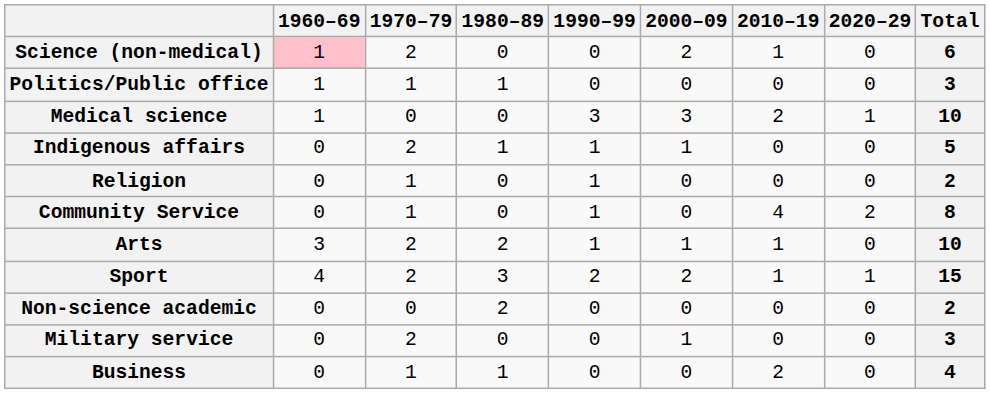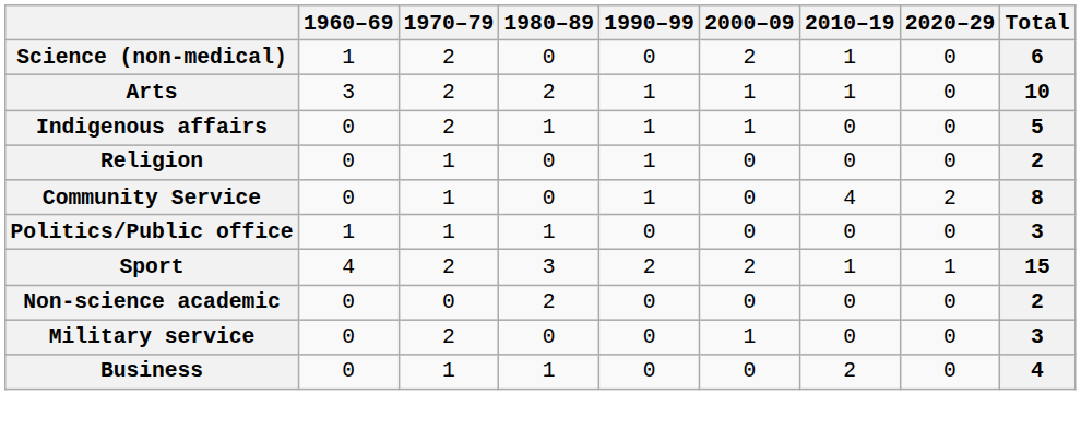 <table class="wikitable">
 <tr>
 <th></th>
 <th>1960–69</th>
 <th>1970–79</th>
 <th>1980–89</th>
 <th>1990–99</th>
 <th>2000–09</th>
 <th>2010–19</th>
 <th>2020–29</th>
 <th>Total</th>
 </tr>
 <tr>
 <th>Science (non-medical)</th>
-<td align=center style="background: pink;">1</td>
+<td align=center>1</td>
 <td align=center>2</td>
 <td align=center>0</td>
 <td align=center>0</td>
 <td align=center>2</td>
 <td align=center>1</td>
 <td align=center>0</td>
 <th align=center>6</th>
 </tr>
 <tr>
-<th>Politics/Public office</th>
+<th>Arts</th>
+<td align=center>3</td>
+<td align=center>2</td>
+<td align=center>2</td>
 <td align=center>1</td>
 <td align=center>1</td>
 <td align=center>1</td>
 <td align=center>0</td>
-<td align=center>0</td>
-<td align=center>0</td>
-<td align=center>0</td>
-<th align=center>3</th>
-</tr>
-<tr>
-<th>Medical science</th>
-<td align=center>1</td>
-<td align=center>0</td>
-<td align=center>0</td>
-<td align=center>3</td>
-<td align=center>3</td>
-<td align=center>2</td>
-<td align=center>1</td>
 <th align=center>10</th>
 </tr>
 <tr>
 <th>Indigenous affairs</th>
 <td align=center>0</td>
 <td align=center>2</td>
 <td align=center>1</td>
 <td align=center>1</td>
 <td align=center>1</td>
 <td align=center>0</td>
 <td align=center>0</td>
 <th align=center>5</th>
 </tr>
 <tr>
 <th>Religion</th>
 <td align=center>0</td>
 <td align=center>1</td>
 <td align=center>0</td>
 <td align=center>1</td>
 <td align=center>0</td>
 <td align=center>0</td>
 <td align=center>0</td>
 <th align=center>2</th>
 </tr>
 <tr>
 <th>Community Service</th>
 <td align=center>0</td>
 <td align=center>1</td>
 <td align=center>0</td>
 <td align=center>1</td>
 <td align=center>0</td>
 <td align=center>4</td>
 <td align=center>2</td>
 <th align=center>8</th>
 </tr>
 <tr>
-<th>Arts</th>
-<td align=center>3</td>
-<td align=center>2</td>
-<td align=center>2</td>
+<th>Politics/Public office</th>
 <td align=center>1</td>
 <td align=center>1</td>
 <td align=center>1</td>
 <td align=center>0</td>
-<th align=center>10</th>
+<td align=center>0</td>
+<td align=center>0</td>
+<td align=center>0</td>
+<th align=center>3</th>
 </tr>
 <tr>
 <th>Sport</th>
 <td align=center>4</td>
 <td align=center>2</td>
 <td align=center>3</td>
 <td align=center>2</td>
 <td align=center>2</td>
 <td align=center>1</td>
 <td align=center>1</td>
 <th align=center>15</th>
 </tr>
 <tr>
 <th>Non-science academic</th>
 <td align=center>0</td>
 <td align=center>0</td>
 <td align=center>2</td>
 <td align=center>0</td>
 <td align=center>0</td>
 <td align=center>0</td>
 <td align=center>0</td>
 <th align=center>2</th>
 </tr>
 <tr>
 <th>Military service</th>
 <td align=center>0</td>
 <td align=center>2</td>
 <td align=center>0</td>
 <td align=center>0</td>
 <td align=center>1</td>
 <td align=center>0</td>
 <td align=center>0</td>
 <th align=center>3</th>
 </tr>
 <tr>
 <th>Business</th>
 <td align=center>0</td>
 <td align=center>1</td>
 <td align=center>1</td>
 <td align=center>0</td>
 <td align=center>0</td>
 <td align=center>2</td>
 <td align=center>0</td>
 <th align=center>4</th>
 </tr>
 </table>
